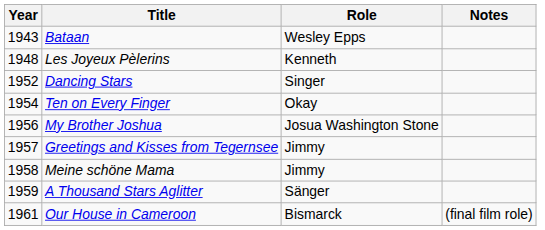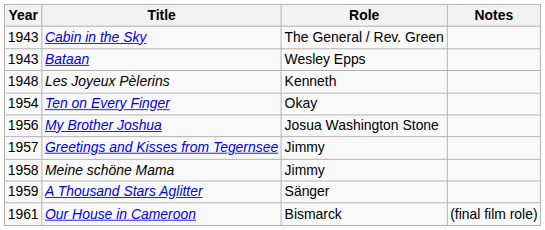 <table class="wikitable">
 <tr>
 <th>Year</th>
 <th>Title</th>
 <th>Role</th>
 <th>Notes</th>
+</tr>
+<tr>
+<td>1943</td>
+<td><em><a href='#'>Cabin in the Sky</a></em></td>
+<td>The General / Rev. Green</td>
+<td></td>
 </tr>
 <tr>
 <td>1943</td>
 <td><em><a href='#'>Bataan</a></em></td>
 <td>Wesley Epps</td>
 <td></td>
 </tr>
 <tr>
 <td>1948</td>
 <td><em>Les Joyeux Pèlerins</em></td>
 <td>Kenneth</td>
-<td></td>
-</tr>
-<tr>
-<td>1952</td>
-<td><em><a href='#'>Dancing Stars</a></em></td>
-<td>Singer</td>
 <td></td>
 </tr>
 <tr>
 <td>1954</td>
 <td><em><a href='#'>Ten on Every Finger</a></em></td>
 <td>Okay</td>
 <td></td>
 </tr>
 <tr>
 <td>1956</td>
 <td><em><a href='#'>My Brother Joshua</a></em></td>
 <td>Josua Washington Stone</td>
 <td></td>
 </tr>
 <tr>
 <td>1957</td>
 <td><em><a href='#'>Greetings and Kisses from Tegernsee</a></em></td>
 <td>Jimmy</td>
 <td></td>
 </tr>
 <tr>
 <td>1958</td>
 <td><em>Meine schöne Mama</em></td>
 <td>Jimmy</td>
 <td></td>
 </tr>
 <tr>
 <td>1959</td>
 <td><em><a href='#'>A Thousand Stars Aglitter</a></em></td>
 <td>Sänger</td>
 <td></td>
 </tr>
 <tr>
 <td>1961</td>
 <td><em><a href='#'>Our House in Cameroon</a></em></td>
 <td>Bismarck</td>
 <td>(final film role)</td>
 </tr>
 </table>
